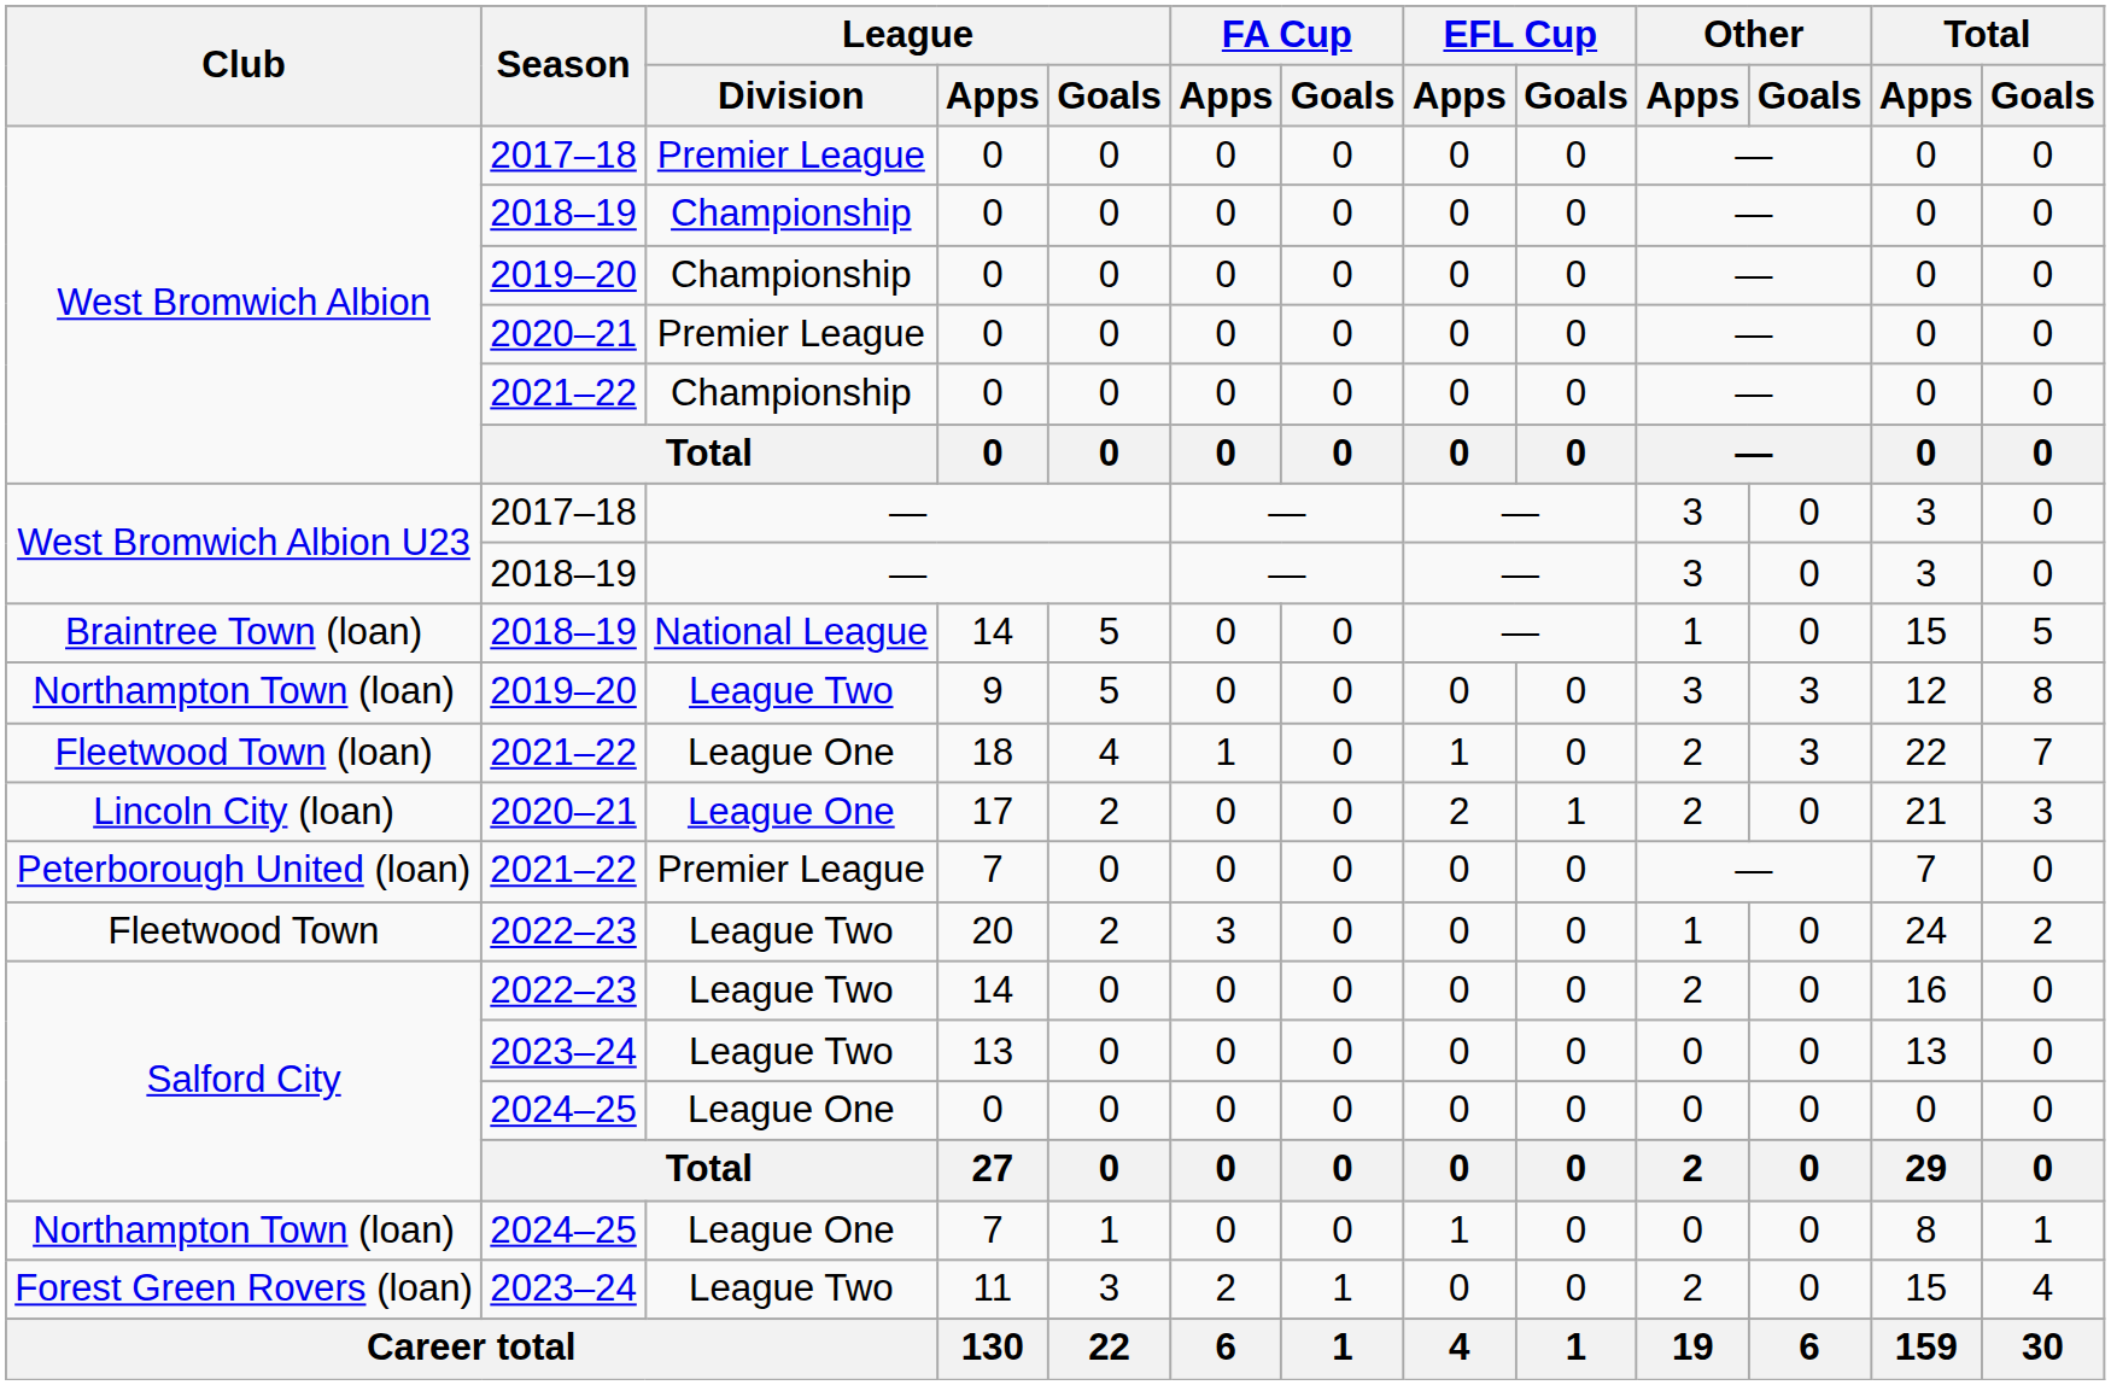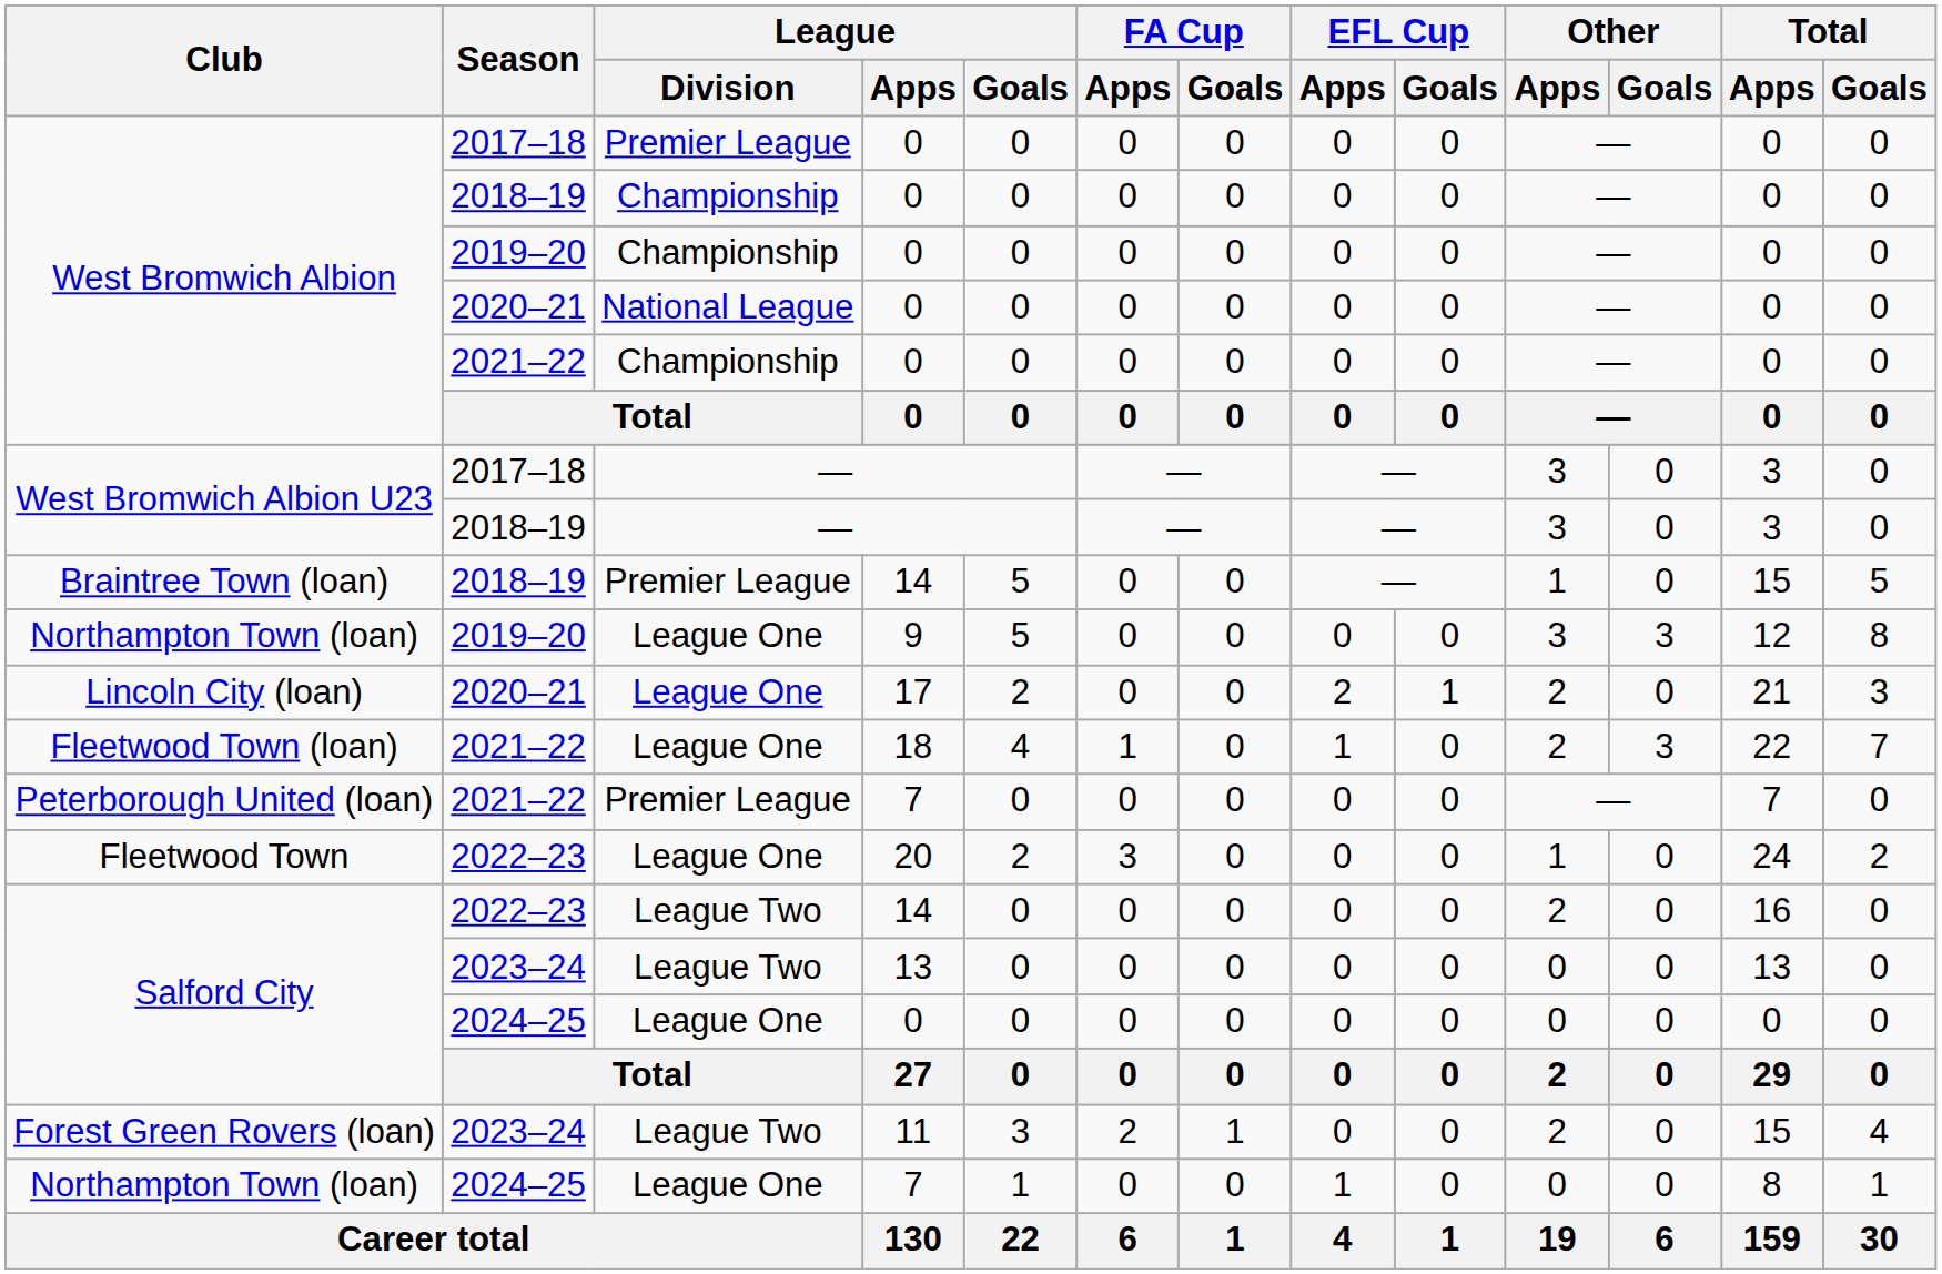 <table class=wikitable style="text-align: center">
 <tr>
 <th rowspan=2>Club</th>
 <th rowspan=2>Season</th>
 <th colspan=3>League</th>
 <th colspan=2><a href='#'>FA Cup</a></th>
 <th colspan=2><a href='#'>EFL Cup</a></th>
 <th colspan=2>Other</th>
 <th colspan=2>Total</th>
 </tr>
 <tr>
 <th>Division</th>
 <th>Apps</th>
 <th>Goals</th>
 <th>Apps</th>
 <th>Goals</th>
 <th>Apps</th>
 <th>Goals</th>
 <th>Apps</th>
 <th>Goals</th>
 <th>Apps</th>
 <th>Goals</th>
 </tr>
 <tr>
 <td rowspan=6><a href='#'>West Bromwich Albion</a></td>
 <td><a href='#'>2017–18</a></td>
 <td><a href='#'>Premier League</a></td>
 <td>0</td>
 <td>0</td>
 <td>0</td>
 <td>0</td>
 <td>0</td>
 <td>0</td>
 <td colspan=2>—</td>
 <td>0</td>
 <td>0</td>
 </tr>
 <tr>
 <td><a href='#'>2018–19</a></td>
 <td><a href='#'>Championship</a></td>
 <td>0</td>
 <td>0</td>
 <td>0</td>
 <td>0</td>
 <td>0</td>
 <td>0</td>
 <td colspan=2>—</td>
 <td>0</td>
 <td>0</td>
 </tr>
 <tr>
 <td><a href='#'>2019–20</a></td>
 <td>Championship</td>
 <td>0</td>
 <td>0</td>
 <td>0</td>
 <td>0</td>
 <td>0</td>
 <td>0</td>
 <td colspan=2>—</td>
 <td>0</td>
 <td>0</td>
 </tr>
 <tr>
 <td><a href='#'>2020–21</a></td>
-<td>Premier League</td>
+<td><a href='#'>National League</a></td>
 <td>0</td>
 <td>0</td>
 <td>0</td>
 <td>0</td>
 <td>0</td>
 <td>0</td>
 <td colspan=2>—</td>
 <td>0</td>
 <td>0</td>
 </tr>
 <tr>
 <td><a href='#'>2021–22</a></td>
 <td>Championship</td>
 <td>0</td>
 <td>0</td>
 <td>0</td>
 <td>0</td>
 <td>0</td>
 <td>0</td>
 <td colspan=2>—</td>
 <td>0</td>
 <td>0</td>
 </tr>
 <tr>
 <th colspan=2>Total</th>
 <th>0</th>
 <th>0</th>
 <th>0</th>
 <th>0</th>
 <th>0</th>
 <th>0</th>
 <th colspan=2>—</th>
 <th>0</th>
 <th>0</th>
 </tr>
 <tr>
 <td rowspan=2><a href='#'>West Bromwich Albion U23</a></td>
 <td>2017–18</td>
 <td colspan=3>—</td>
 <td colspan=2>—</td>
 <td colspan=2>—</td>
 <td>3</td>
 <td>0</td>
 <td>3</td>
 <td>0</td>
 </tr>
 <tr>
 <td>2018–19</td>
 <td colspan=3>—</td>
 <td colspan=2>—</td>
 <td colspan=2>—</td>
 <td>3</td>
 <td>0</td>
 <td>3</td>
 <td>0</td>
 </tr>
 <tr>
 <td><a href='#'>Braintree Town</a> (loan)</td>
 <td><a href='#'>2018–19</a></td>
-<td><a href='#'>National League</a></td>
+<td>Premier League</td>
 <td>14</td>
 <td>5</td>
 <td>0</td>
 <td>0</td>
 <td colspan=2>—</td>
 <td>1</td>
 <td>0</td>
 <td>15</td>
 <td>5</td>
 </tr>
 <tr>
 <td><a href='#'>Northampton Town</a> (loan)</td>
 <td><a href='#'>2019–20</a></td>
-<td><a href='#'>League Two</a></td>
+<td>League One</td>
 <td>9</td>
 <td>5</td>
 <td>0</td>
 <td>0</td>
 <td>0</td>
 <td>0</td>
 <td>3</td>
 <td>3</td>
 <td>12</td>
 <td>8</td>
+</tr>
+<tr>
+<td><a href='#'>Lincoln City</a> (loan)</td>
+<td><a href='#'>2020–21</a></td>
+<td><a href='#'>League One</a></td>
+<td>17</td>
+<td>2</td>
+<td>0</td>
+<td>0</td>
+<td>2</td>
+<td>1</td>
+<td>2</td>
+<td>0</td>
+<td>21</td>
+<td>3</td>
 </tr>
 <tr>
 <td><a href='#'>Fleetwood Town</a> (loan)</td>
 <td><a href='#'>2021–22</a></td>
 <td>League One</td>
 <td>18</td>
 <td>4</td>
 <td>1</td>
 <td>0</td>
 <td>1</td>
 <td>0</td>
 <td>2</td>
 <td>3</td>
 <td>22</td>
 <td>7</td>
-</tr>
-<tr>
-<td><a href='#'>Lincoln City</a> (loan)</td>
-<td><a href='#'>2020–21</a></td>
-<td><a href='#'>League One</a></td>
-<td>17</td>
-<td>2</td>
-<td>0</td>
-<td>0</td>
-<td>2</td>
-<td>1</td>
-<td>2</td>
-<td>0</td>
-<td>21</td>
-<td>3</td>
 </tr>
 <tr>
 <td><a href='#'>Peterborough United</a> (loan)</td>
 <td><a href='#'>2021–22</a></td>
 <td>Premier League</td>
 <td>7</td>
 <td>0</td>
 <td>0</td>
 <td>0</td>
 <td>0</td>
 <td>0</td>
 <td colspan=2>—</td>
 <td>7</td>
 <td>0</td>
 </tr>
 <tr>
 <td>Fleetwood Town</td>
 <td><a href='#'>2022–23</a></td>
-<td>League Two</td>
+<td>League One</td>
 <td>20</td>
 <td>2</td>
 <td>3</td>
 <td>0</td>
 <td>0</td>
 <td>0</td>
 <td>1</td>
 <td>0</td>
 <td>24</td>
 <td>2</td>
 </tr>
 <tr>
 <td rowspan=4><a href='#'>Salford City</a></td>
 <td><a href='#'>2022–23</a></td>
 <td>League Two</td>
 <td>14</td>
 <td>0</td>
 <td>0</td>
 <td>0</td>
 <td>0</td>
 <td>0</td>
 <td>2</td>
 <td>0</td>
 <td>16</td>
 <td>0</td>
 </tr>
 <tr>
 <td><a href='#'>2023–24</a></td>
 <td>League Two</td>
 <td>13</td>
 <td>0</td>
 <td>0</td>
 <td>0</td>
 <td>0</td>
 <td>0</td>
 <td>0</td>
 <td>0</td>
 <td>13</td>
 <td>0</td>
 </tr>
 <tr>
 <td><a href='#'>2024–25</a></td>
 <td>League One</td>
 <td>0</td>
 <td>0</td>
 <td>0</td>
 <td>0</td>
 <td>0</td>
 <td>0</td>
 <td>0</td>
 <td>0</td>
 <td>0</td>
 <td>0</td>
 </tr>
 <tr>
 <th colspan=2>Total</th>
 <th>27</th>
 <th>0</th>
 <th>0</th>
 <th>0</th>
 <th>0</th>
 <th>0</th>
 <th>2</th>
 <th>0</th>
 <th>29</th>
 <th>0</th>
 </tr>
 <tr>
+<td><a href='#'>Forest Green Rovers</a> (loan)</td>
+<td><a href='#'>2023–24</a></td>
+<td>League Two</td>
+<td>11</td>
+<td>3</td>
+<td>2</td>
+<td>1</td>
+<td>0</td>
+<td>0</td>
+<td>2</td>
+<td>0</td>
+<td>15</td>
+<td>4</td>
+</tr>
+<tr>
 <td><a href='#'>Northampton Town</a> (loan)</td>
 <td><a href='#'>2024–25</a></td>
 <td>League One</td>
 <td>7</td>
 <td>1</td>
 <td>0</td>
 <td>0</td>
 <td>1</td>
 <td>0</td>
 <td>0</td>
 <td>0</td>
 <td>8</td>
 <td>1</td>
 </tr>
 <tr>
-<td><a href='#'>Forest Green Rovers</a> (loan)</td>
-<td><a href='#'>2023–24</a></td>
-<td>League Two</td>
-<td>11</td>
-<td>3</td>
-<td>2</td>
-<td>1</td>
-<td>0</td>
-<td>0</td>
-<td>2</td>
-<td>0</td>
-<td>15</td>
-<td>4</td>
-</tr>
-<tr>
 <th colspan=3>Career total</th>
 <th>130</th>
 <th>22</th>
 <th>6</th>
 <th>1</th>
 <th>4</th>
 <th>1</th>
 <th>19</th>
 <th>6</th>
 <th>159</th>
 <th>30</th>
 </tr>
 </table>
